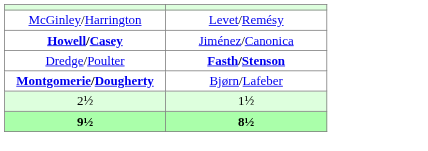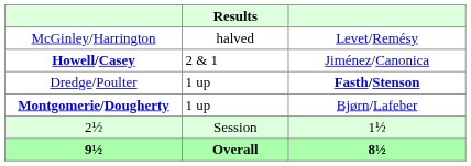 <table border="1" cellpadding="3" style="border-collapse:collapse; text-align:center;">
 <tr style="background:#ddffdd;">
 <th style="width:12em;"> </th>
+<th style="width:7em;">Results</th>
 <th style="width:12em;"></th>
 </tr>
 <tr>
 <td><a href='#'>McGinley</a>/<a href='#'>Harrington</a></td>
+<td>halved</td>
 <td><a href='#'>Levet</a>/<a href='#'>Remésy</a></td>
 </tr>
 <tr>
 <td><strong><a href='#'>Howell</a>/<a href='#'>Casey</a></strong></td>
+<td align=left> 2 & 1</td>
 <td><a href='#'>Jiménez</a>/<a href='#'>Canonica</a></td>
 </tr>
 <tr>
 <td><a href='#'>Dredge</a>/<a href='#'>Poulter</a></td>
+<td align=left> 1 up</td>
 <td><strong><a href='#'>Fasth</a>/<a href='#'>Stenson</a></strong></td>
 </tr>
 <tr>
 <td><strong><a href='#'>Montgomerie</a>/<a href='#'>Dougherty</a></strong></td>
+<td align=left> 1 up</td>
 <td><a href='#'>Bjørn</a>/<a href='#'>Lafeber</a></td>
 </tr>
 <tr style="background:#ddffdd;">
 <td>2½</td>
+<td>Session</td>
 <td>1½</td>
 </tr>
 <tr style="background:#aaffaa;">
 <th>9½</th>
+<th>Overall</th>
 <th>8½</th>
 </tr>
 </table>
